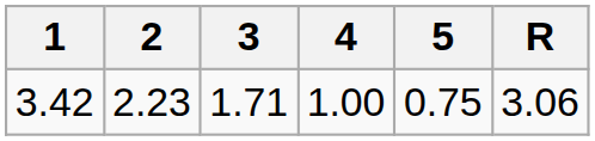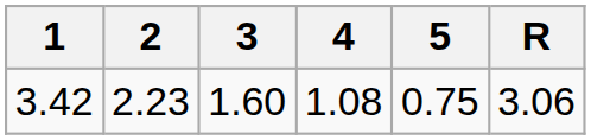 <table class=wikitable>
 <tr>
 <th>1</th>
 <th>2</th>
 <th>3</th>
 <th>4</th>
 <th>5</th>
 <th>R</th>
 </tr>
 <tr>
 <td>3.42</td>
 <td>2.23</td>
-<td>1.71</td>
-<td>1.00</td>
+<td>1.60</td>
+<td>1.08</td>
 <td>0.75</td>
 <td>3.06</td>
 </tr>
 </table>
